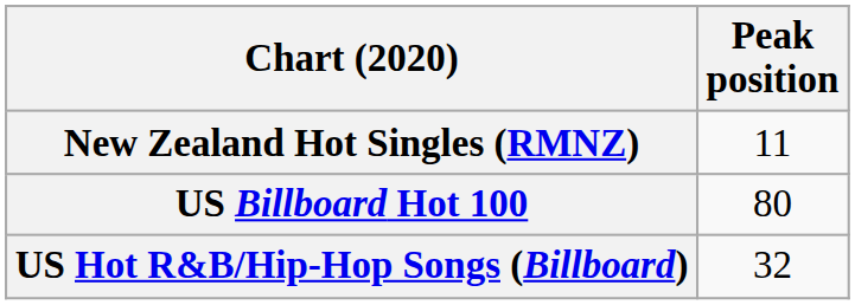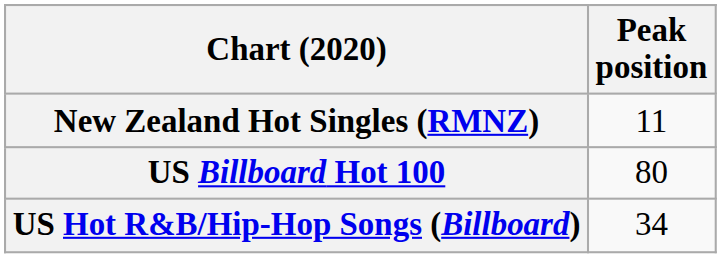 <table class="wikitable sortable plainrowheaders" style="text-align:center">
 <tr>
 <th>Chart (2020)</th>
 <th>Peak<br>position</th>
 </tr>
 <tr>
 <th scope="row">New Zealand Hot Singles (<a href='#'>RMNZ</a>)</th>
 <td>11</td>
 </tr>
 <tr>
 <th scope="row">US <a href='#'><em>Billboard</em> Hot 100</a></th>
 <td>80</td>
 </tr>
 <tr>
 <th scope="row">US <a href='#'>Hot R&B/Hip-Hop Songs</a> (<em><a href='#'>Billboard</a></em>)</th>
-<td>32</td>
+<td>34</td>
 </tr>
 </table>
